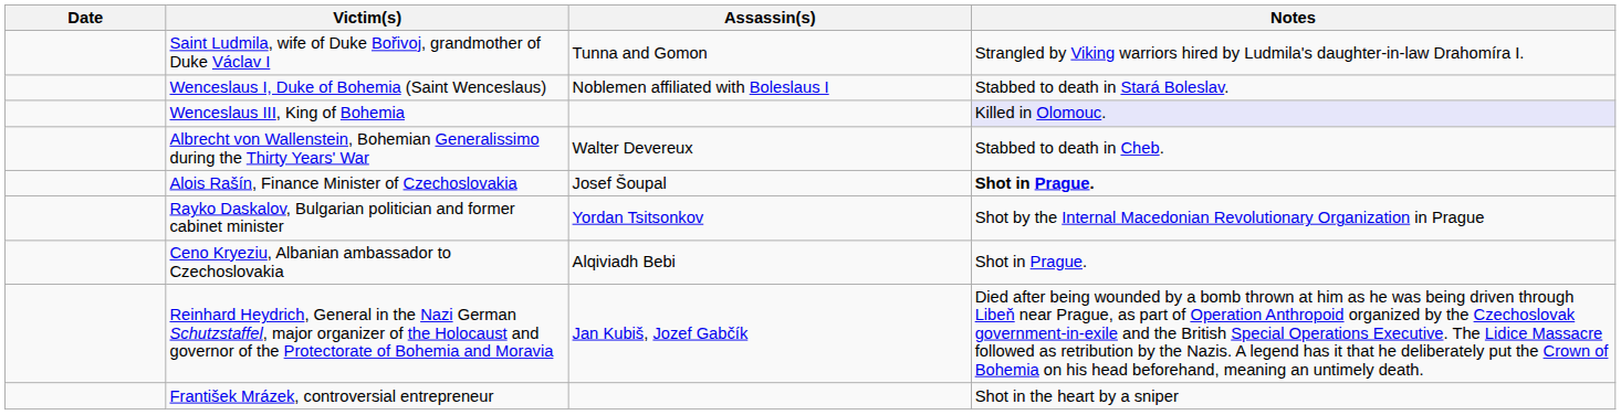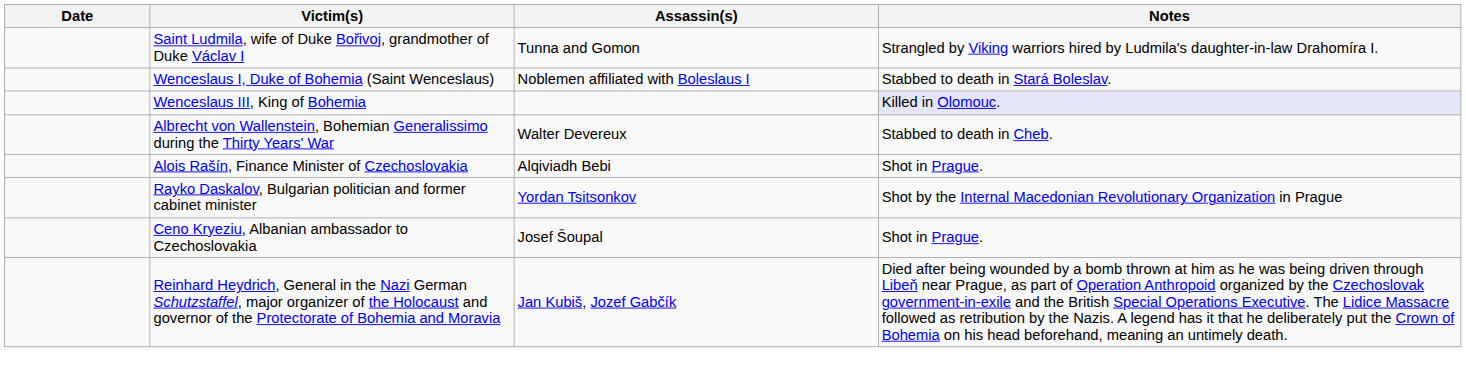 <table class="wikitable sortable" style="width:100%">
 <tr>
 <th style="width:10%">Date</th>
 <th style="width:25%">Victim(s)</th>
 <th style="width:25%">Assassin(s)</th>
 <th style="width:40%">Notes</th>
 </tr>
 <tr>
 <td></td>
 <td><a href='#'>Saint Ludmila</a>, wife of Duke <a href='#'>Bořivoj</a>, grandmother of Duke <a href='#'>Václav I</a></td>
 <td>Tunna and Gomon</td>
 <td>Strangled by <a href='#'>Viking</a> warriors hired by Ludmila's daughter-in-law Drahomíra I.</td>
 </tr>
 <tr>
 <td></td>
 <td><a href='#'>Wenceslaus I, Duke of Bohemia</a> (Saint Wenceslaus)</td>
 <td>Noblemen affiliated with <a href='#'>Boleslaus I</a></td>
 <td>Stabbed to death in <a href='#'>Stará Boleslav</a>.</td>
 </tr>
 <tr>
 <td></td>
 <td><a href='#'>Wenceslaus III</a>, King of <a href='#'>Bohemia</a></td>
 <td></td>
 <td style="background: lavender;">Killed in <a href='#'>Olomouc</a>.</td>
 </tr>
 <tr>
 <td></td>
 <td><a href='#'>Albrecht von Wallenstein</a>, Bohemian <a href='#'>Generalissimo</a> during the <a href='#'>Thirty Years' War</a></td>
 <td>Walter Devereux</td>
 <td>Stabbed to death in <a href='#'>Cheb</a>.</td>
 </tr>
 <tr>
 <td></td>
 <td><a href='#'>Alois Rašín</a>, Finance Minister of <a href='#'>Czechoslovakia</a></td>
-<td>Josef Šoupal</td>
-<td><strong>Shot in <a href='#'>Prague</a>.</strong></td>
+<td>Alqiviadh Bebi</td>
+<td>Shot in <a href='#'>Prague</a>.</td>
 </tr>
 <tr>
 <td></td>
 <td><a href='#'>Rayko Daskalov</a>, Bulgarian politician and former cabinet minister</td>
 <td><a href='#'>Yordan Tsitsonkov</a></td>
 <td>Shot by the <a href='#'>Internal Macedonian Revolutionary Organization</a> in Prague</td>
 </tr>
 <tr>
 <td></td>
 <td><a href='#'>Ceno Kryeziu</a>, Albanian ambassador to Czechoslovakia</td>
-<td>Alqiviadh Bebi</td>
+<td>Josef Šoupal</td>
 <td>Shot in <a href='#'>Prague</a>.</td>
 </tr>
 <tr>
 <td></td>
 <td><a href='#'>Reinhard Heydrich</a>, General in the <a href='#'>Nazi</a> German <em><a href='#'>Schutzstaffel</a></em>, major organizer of <a href='#'>the Holocaust</a> and governor of the <a href='#'>Protectorate of Bohemia and Moravia</a></td>
 <td><a href='#'>Jan Kubiš</a>, <a href='#'>Jozef Gabčík</a></td>
 <td>Died after being wounded by a bomb thrown at him as he was being driven through <a href='#'>Libeň</a> near Prague, as part of <a href='#'>Operation Anthropoid</a> organized by the <a href='#'>Czechoslovak government-in-exile</a> and the British <a href='#'>Special Operations Executive</a>. The <a href='#'>Lidice Massacre</a> followed as retribution by the Nazis. A legend has it that he deliberately put the <a href='#'>Crown of Bohemia</a> on his head beforehand, meaning an untimely death.</td>
 </tr>
-<tr>
-<td></td>
-<td><a href='#'>František Mrázek</a>, controversial entrepreneur</td>
-<td></td>
-<td>Shot in the heart by a sniper</td>
-</tr>
 </table>
